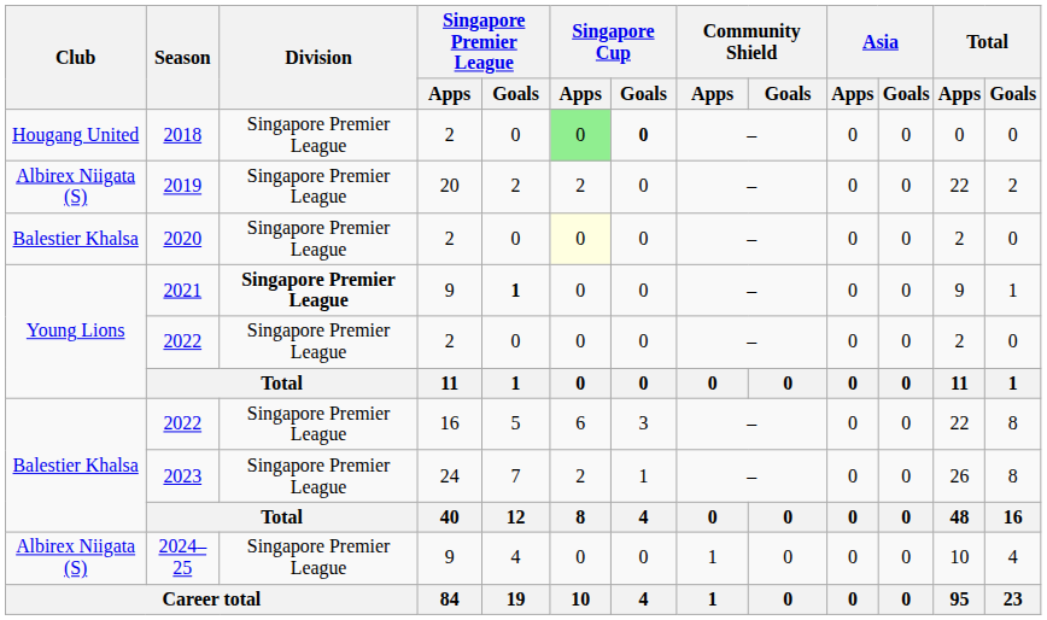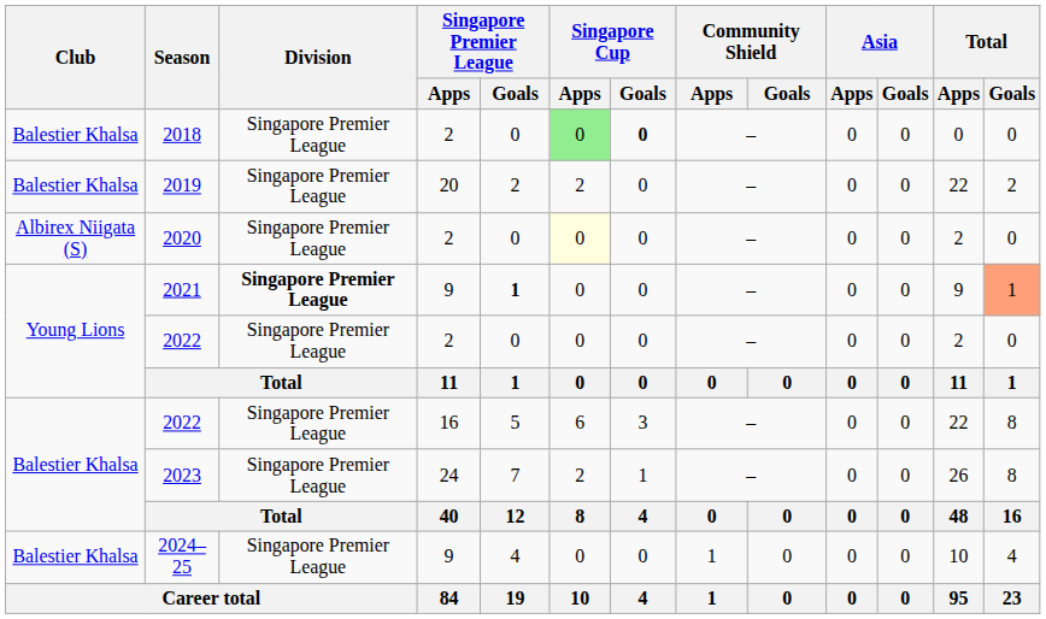 <table class="wikitable" style="text-align: center">
 <tr>
 <th rowspan="2">Club</th>
 <th rowspan="2">Season</th>
 <th rowspan="2">Division</th>
 <th colspan="2"><a href='#'>Singapore<br>Premier League</a></th>
 <th colspan="2"><a href='#'>Singapore Cup</a></th>
 <th colspan="2">Community Shield</th>
 <th colspan="2"><a href='#'>Asia</a></th>
 <th colspan="2">Total</th>
 </tr>
 <tr>
 <th>Apps</th>
 <th>Goals</th>
 <th>Apps</th>
 <th>Goals</th>
 <th>Apps</th>
 <th>Goals</th>
 <th>Apps</th>
 <th>Goals</th>
 <th>Apps</th>
 <th>Goals</th>
 </tr>
 <tr>
-<td><a href='#'>Hougang United</a></td>
+<td><a href='#'>Balestier Khalsa</a></td>
 <td><a href='#'>2018</a></td>
 <td>Singapore Premier League</td>
 <td>2</td>
 <td>0</td>
 <td style="background: lightgreen;">0</td>
 <td><strong>0</strong></td>
 <td colspan="2">–</td>
 <td>0</td>
 <td>0</td>
 <td>0</td>
 <td>0</td>
 </tr>
 <tr>
-<td><a href='#'>Albirex Niigata (S)</a></td>
+<td><a href='#'>Balestier Khalsa</a></td>
 <td><a href='#'>2019</a></td>
 <td>Singapore Premier League</td>
 <td>20</td>
 <td>2</td>
 <td>2</td>
 <td>0</td>
 <td colspan="2">–</td>
 <td>0</td>
 <td>0</td>
 <td>22</td>
 <td>2</td>
 </tr>
 <tr>
-<td><a href='#'>Balestier Khalsa</a></td>
+<td><a href='#'>Albirex Niigata (S)</a></td>
 <td><a href='#'>2020</a></td>
 <td>Singapore Premier League</td>
 <td>2</td>
 <td>0</td>
 <td style="background: lightyellow;">0</td>
 <td>0</td>
 <td colspan="2">–</td>
 <td>0</td>
 <td>0</td>
 <td>2</td>
 <td>0</td>
 </tr>
 <tr>
 <td rowspan="3"><a href='#'>Young Lions</a></td>
 <td><a href='#'>2021</a></td>
 <td><strong>Singapore Premier League</strong></td>
 <td>9</td>
 <td><strong>1</strong></td>
 <td>0</td>
 <td>0</td>
 <td colspan="2">–</td>
 <td>0</td>
 <td>0</td>
 <td>9</td>
-<td>1</td>
+<td style="background: lightsalmon;">1</td>
 </tr>
 <tr>
 <td><a href='#'>2022</a></td>
 <td>Singapore Premier League</td>
 <td>2</td>
 <td>0</td>
 <td>0</td>
 <td>0</td>
 <td colspan="2">–</td>
 <td>0</td>
 <td>0</td>
 <td>2</td>
 <td>0</td>
 </tr>
 <tr>
 <th colspan=2>Total</th>
 <th>11</th>
 <th>1</th>
 <th>0</th>
 <th>0</th>
 <th>0</th>
 <th>0</th>
 <th>0</th>
 <th>0</th>
 <th>11</th>
 <th>1</th>
 </tr>
 <tr>
 <td rowspan="3"><a href='#'>Balestier Khalsa</a></td>
 <td><a href='#'>2022</a></td>
 <td>Singapore Premier League</td>
 <td>16</td>
 <td>5</td>
 <td>6</td>
 <td>3</td>
 <td colspan="2">–</td>
 <td>0</td>
 <td>0</td>
 <td>22</td>
 <td>8</td>
 </tr>
 <tr>
 <td><a href='#'>2023</a></td>
 <td>Singapore Premier League</td>
 <td>24</td>
 <td>7</td>
 <td>2</td>
 <td>1</td>
 <td colspan="2">–</td>
 <td>0</td>
 <td>0</td>
 <td>26</td>
 <td>8</td>
 </tr>
 <tr>
 <th colspan=2>Total</th>
 <th>40</th>
 <th>12</th>
 <th>8</th>
 <th>4</th>
 <th>0</th>
 <th>0</th>
 <th>0</th>
 <th>0</th>
 <th>48</th>
 <th>16</th>
 </tr>
 <tr>
-<td><a href='#'>Albirex Niigata (S)</a></td>
+<td><a href='#'>Balestier Khalsa</a></td>
 <td><a href='#'>2024–25</a></td>
 <td>Singapore Premier League</td>
 <td>9</td>
 <td>4</td>
 <td>0</td>
 <td>0</td>
 <td>1</td>
 <td>0</td>
 <td>0</td>
 <td>0</td>
 <td>10</td>
 <td>4</td>
 </tr>
 <tr>
 <th colspan=3>Career total</th>
 <th>84</th>
 <th>19</th>
 <th>10</th>
 <th>4</th>
 <th>1</th>
 <th>0</th>
 <th>0</th>
 <th>0</th>
 <th>95</th>
 <th>23</th>
 </tr>
 </table>
